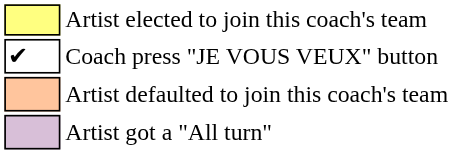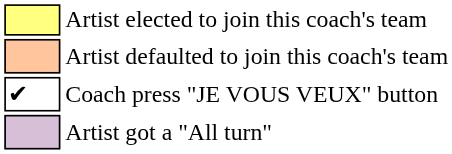 <table class="toccolours" style="font-size: 90%; white-space: nowrap;">
 <tr>
 <td style="background-color:#ffff80; border: 1px solid black;"></td>
 <td>Artist elected to join this coach's team</td>
 </tr>
 <tr>
+<td style="background-color:#ffc59d; border: 1px solid black">    </td>
+<td>Artist defaulted to join this coach's team</td>
+</tr>
+<tr>
 <td style="border: 1px solid black; text-align:center">✔     </td>
 <td>Coach press "JE VOUS VEUX" button</td>
-</tr>
-<tr>
-<td style="background-color:#ffc59d; border: 1px solid black">    </td>
-<td>Artist defaulted to join this coach's team</td>
 </tr>
 <tr>
 <td style="background-color:thistle; border: 1px solid black">    </td>
 <td>Artist got a "All turn"</td>
 </tr>
 <tr>
 </tr>
 </table>
